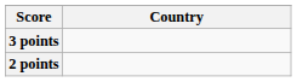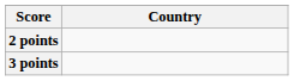 <table class="wikitable">
 <tr>
 </tr>
 <tr>
 <th scope="col" width=20%>Score</th>
 <th scope="col">Country</th>
 </tr>
 <tr>
+<th scope="row">2 points</th>
+<td></td>
+</tr>
+<tr>
 <th scope="row">3 points</th>
 <td></td>
 </tr>
-<tr>
-<th scope="row">2 points</th>
-<td></td>
-</tr>
 </table>
